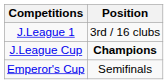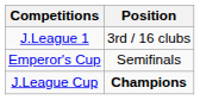 <table class="wikitable" style="text-align:center;">
 <tr>
 <th>Competitions</th>
 <th>Position</th>
 </tr>
 <tr>
 <td><a href='#'>J.League 1</a></td>
 <td>3rd / 16 clubs</td>
 </tr>
 <tr>
+<td><a href='#'>Emperor's Cup</a></td>
+<td>Semifinals</td>
+</tr>
+<tr>
 <td><a href='#'>J.League Cup</a></td>
 <td><strong>Champions</strong></td>
 </tr>
-<tr>
-<td><a href='#'>Emperor's Cup</a></td>
-<td>Semifinals</td>
-</tr>
 </table>
